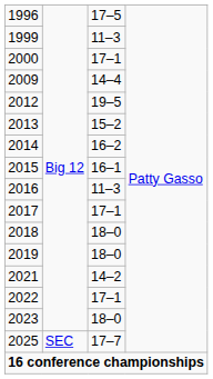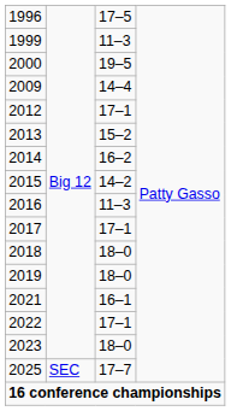 <table class="wikitable">
 <tr>
 <td>1996</td>
 <td rowspan=15><a href='#'>Big 12</a></td>
 <td>17–5</td>
 <td rowspan=16><a href='#'>Patty Gasso</a></td>
 </tr>
 <tr>
 <td>1999</td>
 <td>11–3</td>
 </tr>
 <tr>
 <td>2000</td>
-<td>17–1</td>
+<td>19–5</td>
 </tr>
 <tr>
 <td>2009</td>
 <td>14–4</td>
 </tr>
 <tr>
 <td>2012</td>
-<td>19–5</td>
+<td>17–1</td>
 </tr>
 <tr>
 <td>2013</td>
 <td>15–2</td>
 </tr>
 <tr>
 <td>2014</td>
 <td>16–2</td>
 </tr>
 <tr>
 <td>2015</td>
-<td>16–1</td>
+<td>14–2</td>
 </tr>
 <tr>
 <td>2016</td>
 <td>11–3</td>
 </tr>
 <tr>
 <td>2017</td>
 <td>17–1</td>
 </tr>
 <tr>
 <td>2018</td>
 <td>18–0</td>
 </tr>
 <tr>
 <td>2019</td>
 <td>18–0</td>
 </tr>
 <tr>
 <td>2021</td>
-<td>14–2</td>
+<td>16–1</td>
 </tr>
 <tr>
 <td>2022</td>
 <td>17–1</td>
 </tr>
 <tr>
 <td>2023</td>
 <td>18–0</td>
 </tr>
 <tr>
 <td>2025</td>
 <td><a href='#'>SEC</a></td>
 <td>17–7</td>
 </tr>
 <tr>
 <td colspan=4 align=center "bgcolor=white"><span><strong>16 conference championships</strong></span></td>
 </tr>
 </table>
